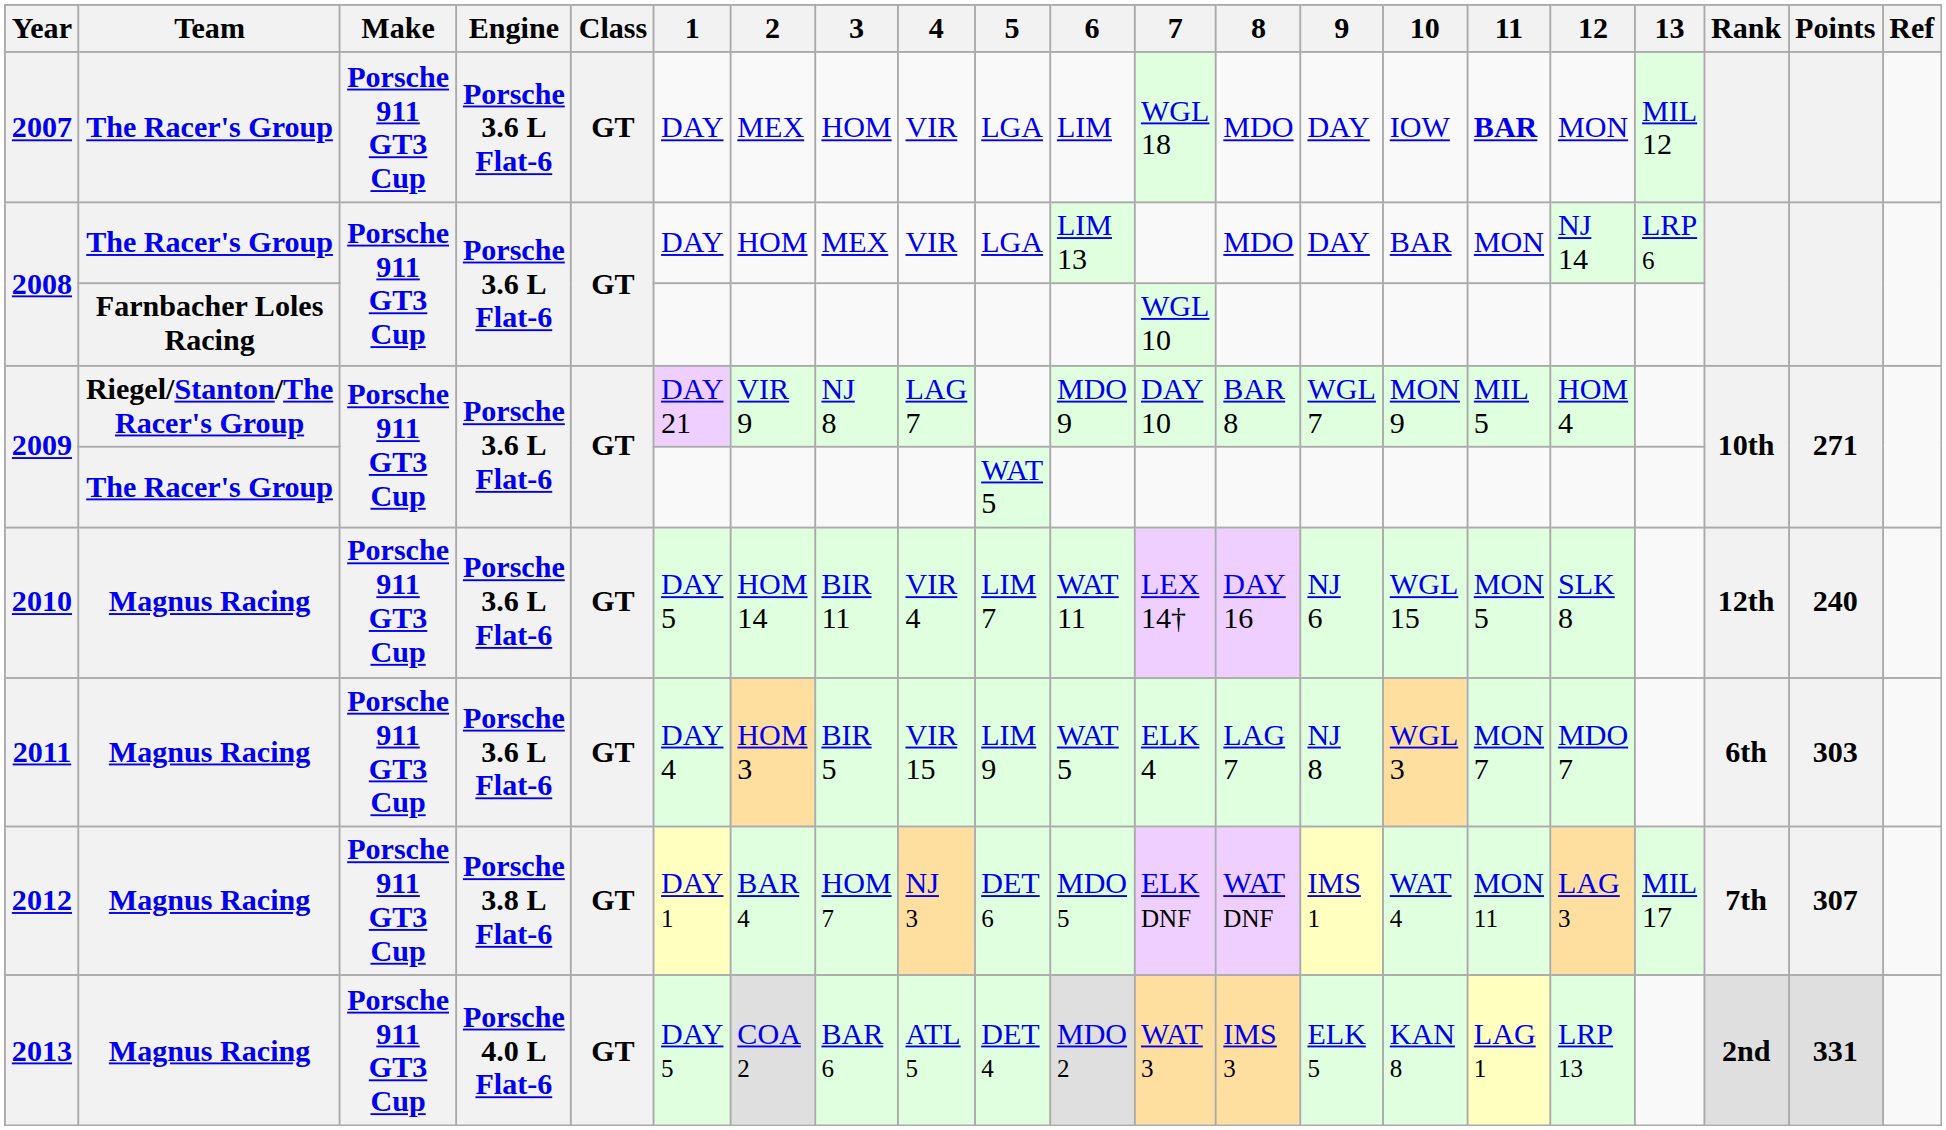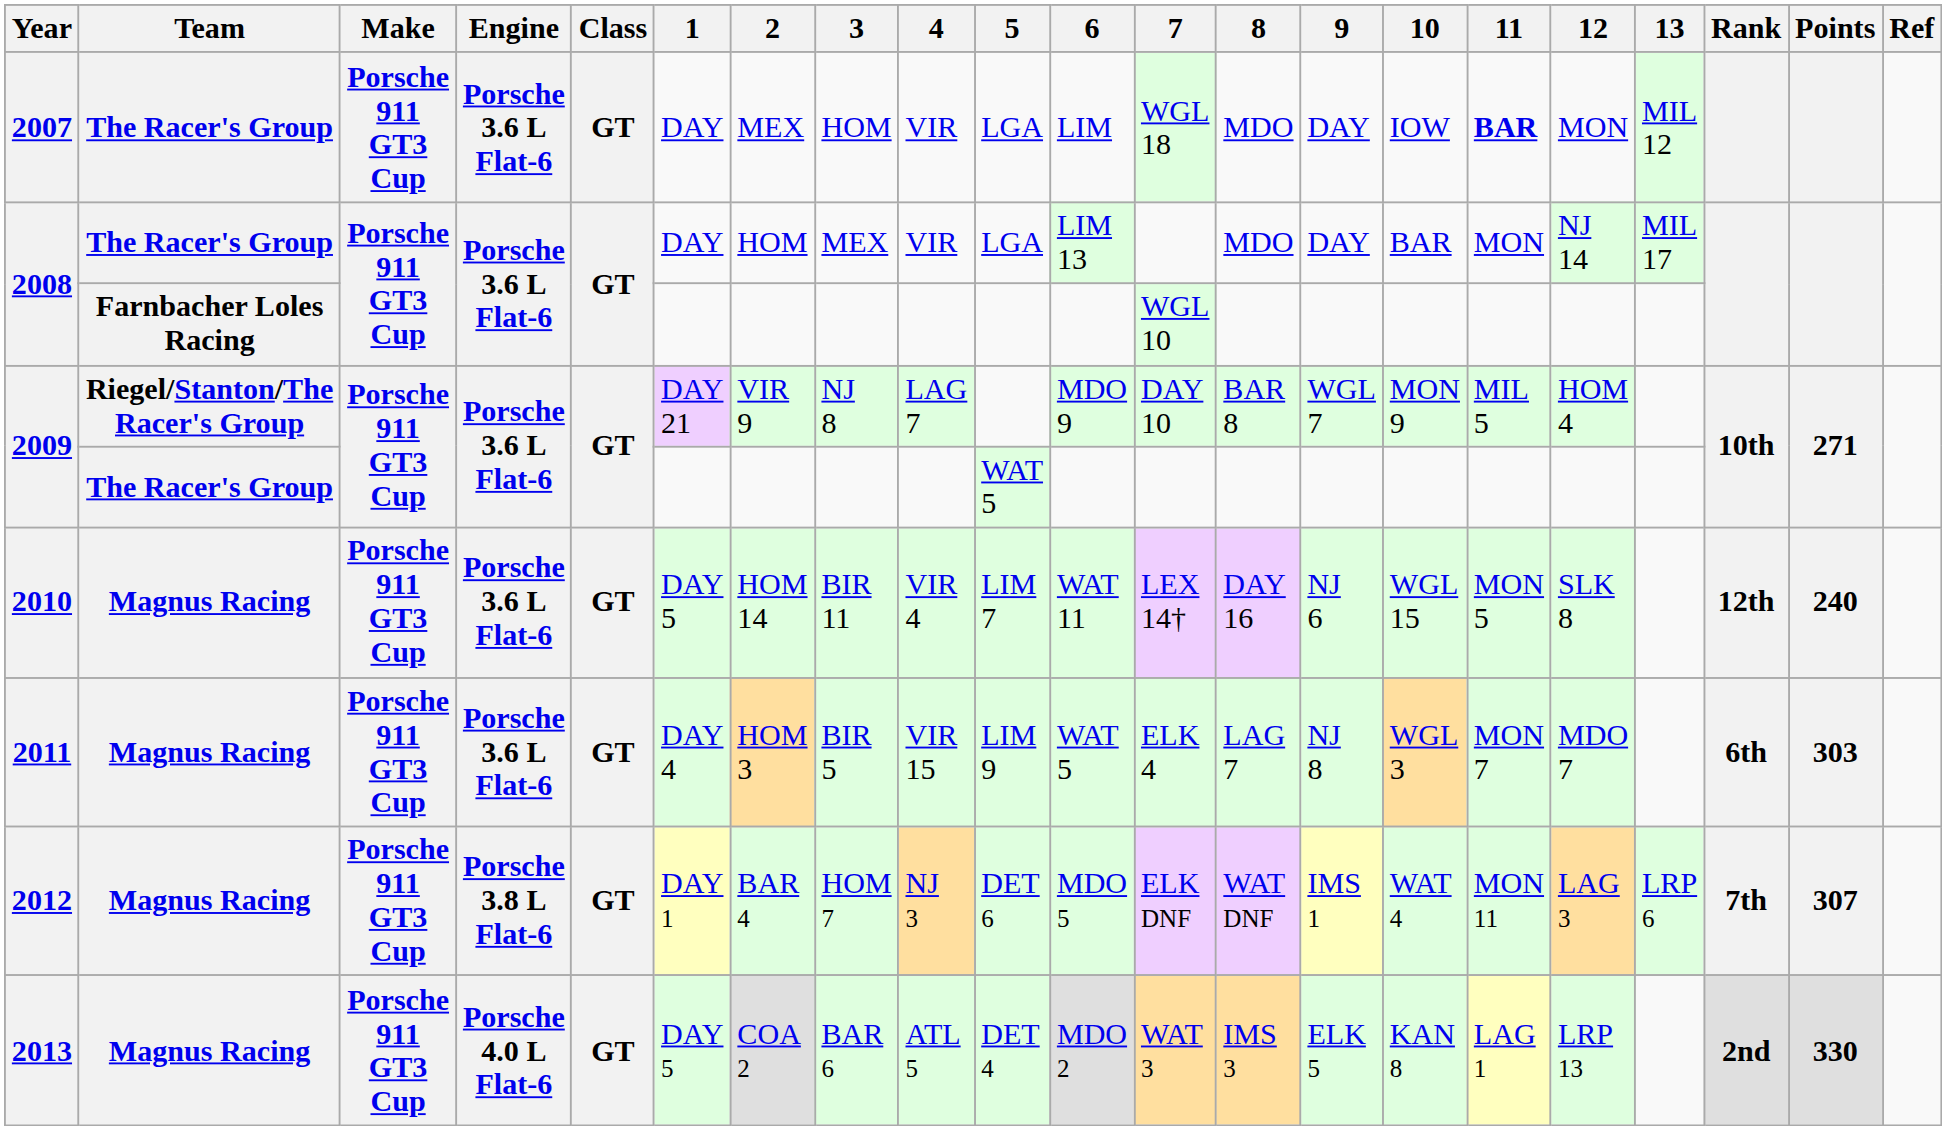 <table class="wikitable">
 <tr>
 <th>Year</th>
 <th>Team</th>
 <th>Make</th>
 <th>Engine</th>
 <th>Class</th>
 <th>1</th>
 <th>2</th>
 <th>3</th>
 <th>4</th>
 <th>5</th>
 <th>6</th>
 <th>7</th>
 <th>8</th>
 <th>9</th>
 <th>10</th>
 <th>11</th>
 <th>12</th>
 <th>13</th>
 <th>Rank</th>
 <th>Points</th>
 <th>Ref</th>
 </tr>
 <tr>
 <th><a href='#'>2007</a></th>
 <th><a href='#'>The Racer's Group</a></th>
 <th><a href='#'>Porsche 911 GT3 Cup</a></th>
 <th><a href='#'>Porsche</a> 3.6 L <a href='#'>Flat-6</a></th>
 <th>GT</th>
 <td><a href='#'>DAY</a></td>
 <td><a href='#'>MEX</a></td>
 <td><a href='#'>HOM</a></td>
 <td><a href='#'>VIR</a></td>
 <td><a href='#'>LGA</a></td>
 <td><a href='#'>LIM</a></td>
 <td style="background:#DFFFDF;"><a href='#'>WGL</a><br>18</td>
 <td><a href='#'>MDO</a></td>
 <td><a href='#'>DAY</a></td>
 <td><a href='#'>IOW</a></td>
 <td><strong><a href='#'>BAR</a></strong></td>
 <td><a href='#'>MON</a></td>
 <td style="background:#DFFFDF;"><a href='#'>MIL</a><br>12</td>
 <th></th>
 <th></th>
 <td></td>
 </tr>
 <tr>
 <th rowspan="2"><a href='#'>2008</a></th>
 <th><a href='#'>The Racer's Group</a></th>
 <th rowspan="2"><a href='#'>Porsche 911 GT3 Cup</a></th>
 <th rowspan="2"><a href='#'>Porsche</a> 3.6 L <a href='#'>Flat-6</a></th>
 <th rowspan="2">GT</th>
 <td><a href='#'>DAY</a></td>
 <td><a href='#'>HOM</a></td>
 <td><a href='#'>MEX</a></td>
 <td><a href='#'>VIR</a></td>
 <td><a href='#'>LGA</a></td>
 <td style="background:#DFFFDF;"><a href='#'>LIM</a><br>13</td>
 <td></td>
 <td><a href='#'>MDO</a></td>
 <td><a href='#'>DAY</a></td>
 <td><a href='#'>BAR</a></td>
 <td><a href='#'>MON</a></td>
 <td style="background:#DFFFDF;"><a href='#'>NJ</a><br>14</td>
-<td style="background:#DFFFDF;"><a href='#'>LRP</a> <br><small>6</small></td>
+<td style="background:#DFFFDF;"><a href='#'>MIL</a><br>17</td>
 <th rowspan="2"></th>
 <th rowspan="2"></th>
 <td rowspan="2"></td>
 </tr>
 <tr>
 <th>Farnbacher Loles Racing</th>
 <td></td>
 <td></td>
 <td></td>
 <td></td>
 <td></td>
 <td></td>
 <td style="background:#DFFFDF;"><a href='#'>WGL</a><br>10</td>
 <td></td>
 <td></td>
 <td></td>
 <td></td>
 <td></td>
 <td></td>
 </tr>
 <tr>
 <th rowspan="2"><a href='#'>2009</a></th>
 <th>Riegel/<a href='#'>Stanton</a>/<a href='#'>The Racer's Group</a></th>
 <th rowspan="2"><a href='#'>Porsche 911 GT3 Cup</a></th>
 <th rowspan="2"><a href='#'>Porsche</a> 3.6 L <a href='#'>Flat-6</a></th>
 <th rowspan="2">GT</th>
 <td style="background:#EFCFFF;"><a href='#'>DAY</a><br>21</td>
 <td style="background:#DFFFDF;"><a href='#'>VIR</a><br>9</td>
 <td style="background:#DFFFDF;"><a href='#'>NJ</a><br>8</td>
 <td style="background:#DFFFDF;"><a href='#'>LAG</a><br>7</td>
 <td></td>
 <td style="background:#DFFFDF;"><a href='#'>MDO</a><br>9</td>
 <td style="background:#DFFFDF;"><a href='#'>DAY</a><br>10</td>
 <td style="background:#DFFFDF;"><a href='#'>BAR</a><br>8</td>
 <td style="background:#DFFFDF;"><a href='#'>WGL</a><br>7</td>
 <td style="background:#DFFFDF;"><a href='#'>MON</a><br>9</td>
 <td style="background:#DFFFDF;"><a href='#'>MIL</a><br>5</td>
 <td style="background:#DFFFDF;"><a href='#'>HOM</a><br>4</td>
 <td></td>
 <th rowspan="2">10th</th>
 <th rowspan="2">271</th>
 <td rowspan="2"></td>
 </tr>
 <tr>
 <th><a href='#'>The Racer's Group</a></th>
 <td></td>
 <td></td>
 <td></td>
 <td></td>
 <td style="background:#DFFFDF;"><a href='#'>WAT</a><br>5</td>
 <td></td>
 <td></td>
 <td></td>
 <td></td>
 <td></td>
 <td></td>
 <td></td>
 <td></td>
 </tr>
 <tr>
 <th><a href='#'>2010</a></th>
 <th><a href='#'>Magnus Racing</a></th>
 <th><a href='#'>Porsche 911 GT3 Cup</a></th>
 <th><a href='#'>Porsche</a> 3.6 L <a href='#'>Flat-6</a></th>
 <th>GT</th>
 <td style="background:#DFFFDF;"><a href='#'>DAY</a><br>5</td>
 <td style="background:#DFFFDF;"><a href='#'>HOM</a><br>14</td>
 <td style="background:#DFFFDF;"><a href='#'>BIR</a><br>11</td>
 <td style="background:#DFFFDF;"><a href='#'>VIR</a><br>4</td>
 <td style="background:#DFFFDF;"><a href='#'>LIM</a><br>7</td>
 <td style="background:#DFFFDF;"><a href='#'>WAT</a><br>11</td>
 <td style="background:#EFCFFF;"><a href='#'>LEX</a><br>14†</td>
 <td style="background:#EFCFFF;"><a href='#'>DAY</a><br>16</td>
 <td style="background:#DFFFDF;"><a href='#'>NJ</a><br>6</td>
 <td style="background:#DFFFDF;"><a href='#'>WGL</a><br>15</td>
 <td style="background:#DFFFDF;"><a href='#'>MON</a><br>5</td>
 <td style="background:#DFFFDF;"><a href='#'>SLK</a><br>8</td>
 <td></td>
 <th>12th</th>
 <th>240</th>
 <td></td>
 </tr>
 <tr>
 <th><a href='#'>2011</a></th>
 <th><a href='#'>Magnus Racing</a></th>
 <th><a href='#'>Porsche 911 GT3 Cup</a></th>
 <th><a href='#'>Porsche</a> 3.6 L <a href='#'>Flat-6</a></th>
 <th>GT</th>
 <td style="background:#DFFFDF;"><a href='#'>DAY</a><br>4</td>
 <td style="background:#FFDF9F;"><a href='#'>HOM</a><br>3</td>
 <td style="background:#DFFFDF;"><a href='#'>BIR</a><br>5</td>
 <td style="background:#DFFFDF;"><a href='#'>VIR</a><br>15</td>
 <td style="background:#DFFFDF;"><a href='#'>LIM</a><br>9</td>
 <td style="background:#DFFFDF;"><a href='#'>WAT</a><br>5</td>
 <td style="background:#DFFFDF;"><a href='#'>ELK</a><br>4</td>
 <td style="background:#DFFFDF;"><a href='#'>LAG</a><br>7</td>
 <td style="background:#DFFFDF;"><a href='#'>NJ</a><br>8</td>
 <td style="background:#FFDF9F;"><a href='#'>WGL</a><br>3</td>
 <td style="background:#DFFFDF;"><a href='#'>MON</a><br>7</td>
 <td style="background:#DFFFDF;"><a href='#'>MDO</a><br>7</td>
 <td></td>
 <th>6th</th>
 <th>303</th>
 <td></td>
 </tr>
 <tr>
 <th><a href='#'>2012</a></th>
 <th><a href='#'>Magnus Racing</a></th>
 <th><a href='#'>Porsche 911 GT3 Cup</a></th>
 <th><a href='#'>Porsche</a> 3.8 L <a href='#'>Flat-6</a></th>
 <th>GT</th>
 <td style="background:#FFFFBF;"><a href='#'>DAY</a> <br><small>1</small></td>
 <td style="background:#DFFFDF;"><a href='#'>BAR</a> <br><small>4</small></td>
 <td style="background:#DFFFDF;"><a href='#'>HOM</a> <br><small>7</small></td>
 <td style="background:#FFDF9F;"><a href='#'>NJ</a> <br><small>3</small></td>
 <td style="background:#DFFFDF;"><a href='#'>DET</a> <br><small>6</small></td>
 <td style="background:#DFFFDF;"><a href='#'>MDO</a> <br><small>5</small></td>
 <td style="background:#EFCFFF;"><a href='#'>ELK</a> <br><small>DNF</small></td>
 <td style="background:#EFCFFF;"><a href='#'>WAT</a> <br><small>DNF</small></td>
 <td style="background:#FFFFBF;"><a href='#'>IMS</a> <br><small>1</small></td>
 <td style="background:#DFFFDF;"><a href='#'>WAT</a> <br><small>4</small></td>
 <td style="background:#DFFFDF;"><a href='#'>MON</a> <br><small>11</small></td>
 <td style="background:#FFDF9F;"><a href='#'>LAG</a> <br><small>3</small></td>
-<td style="background:#DFFFDF;"><a href='#'>MIL</a><br>17</td>
+<td style="background:#DFFFDF;"><a href='#'>LRP</a> <br><small>6</small></td>
 <th>7th</th>
 <th>307</th>
 <td></td>
 </tr>
 <tr>
 <th><a href='#'>2013</a></th>
 <th><a href='#'>Magnus Racing</a></th>
 <th><a href='#'>Porsche 911 GT3 Cup</a></th>
 <th><a href='#'>Porsche</a> 4.0 L <a href='#'>Flat-6</a></th>
 <th>GT</th>
 <td style="background:#DFFFDF;"><a href='#'>DAY</a> <br><small>5</small></td>
 <td style="background:#DFDFDF;"><a href='#'>COA</a> <br><small>2</small></td>
 <td style="background:#DFFFDF;"><a href='#'>BAR</a> <br><small>6</small></td>
 <td style="background:#DFFFDF;"><a href='#'>ATL</a> <br><small>5</small></td>
 <td style="background:#DFFFDF;"><a href='#'>DET</a> <br><small>4</small></td>
 <td style="background:#DFDFDF;"><a href='#'>MDO</a> <br><small>2</small></td>
 <td style="background:#FFDF9F;"><a href='#'>WAT</a> <br><small>3</small></td>
 <td style="background:#FFDF9F;"><a href='#'>IMS</a> <br><small>3</small></td>
 <td style="background:#DFFFDF;"><a href='#'>ELK</a><br><small>5</small></td>
 <td style="background:#DFFFDF;"><a href='#'>KAN</a> <br><small>8</small></td>
 <td style="background:#FFFFBF;"><a href='#'>LAG</a> <br><small>1</small></td>
 <td style="background:#DFFFDF;"><a href='#'>LRP</a> <br><small>13</small></td>
 <td></td>
 <th style="background:#DFDFDF;">2nd</th>
-<th style="background:#DFDFDF;">331</th>
+<th style="background:#DFDFDF;">330</th>
 <td></td>
 </tr>
 </table>
